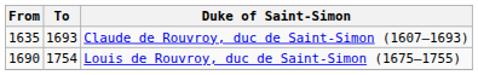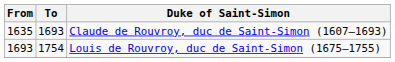 <table class="wikitable">
 <tr>
 <th>From</th>
 <th>To</th>
 <th>Duke of Saint-Simon</th>
 </tr>
 <tr>
 <td>1635</td>
 <td>1693</td>
 <td><a href='#'>Claude de Rouvroy, duc de Saint-Simon</a> (1607–1693)</td>
 </tr>
 <tr>
-<td>1690</td>
+<td>1693</td>
 <td>1754</td>
 <td><a href='#'>Louis de Rouvroy, duc de Saint-Simon</a> (1675–1755)</td>
 </tr>
 <tr>
 </tr>
 </table>
